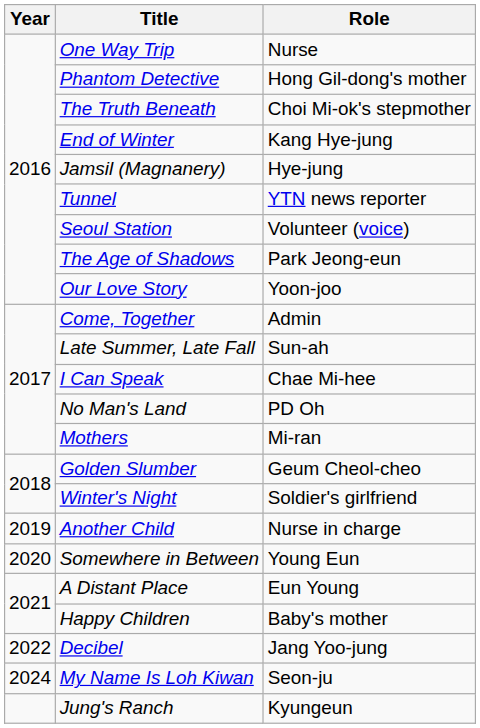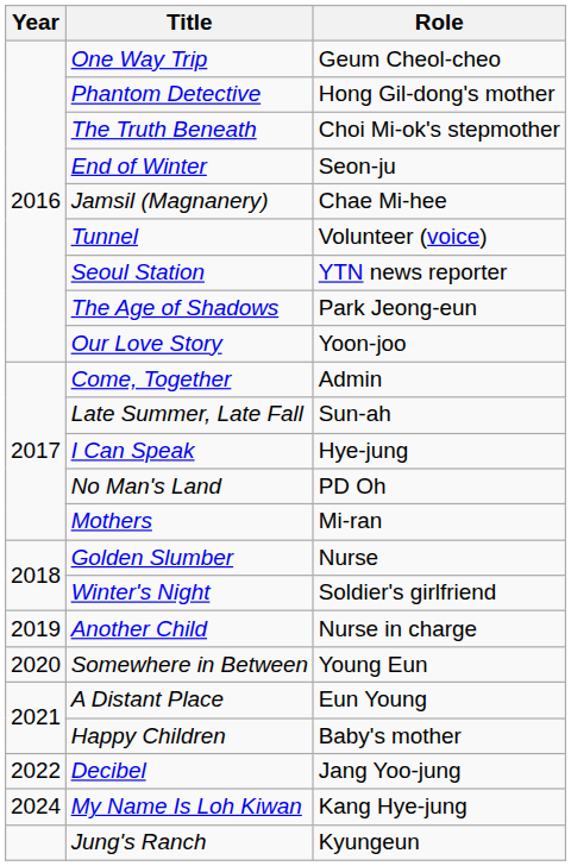 <table class="wikitable sortable">
 <tr>
 <th>Year</th>
 <th>Title</th>
 <th>Role</th>
 </tr>
 <tr>
 <td rowspan="9">2016</td>
 <td><em><a href='#'>One Way Trip</a></em></td>
-<td>Nurse</td>
+<td>Geum Cheol-cheo</td>
 </tr>
 <tr>
 <td><em><a href='#'>Phantom Detective</a></em></td>
 <td>Hong Gil-dong's mother</td>
 </tr>
 <tr>
 <td><em><a href='#'>The Truth Beneath</a></em></td>
 <td>Choi Mi-ok's stepmother</td>
 </tr>
 <tr>
 <td><em><a href='#'>End of Winter</a></em></td>
-<td>Kang Hye-jung</td>
+<td>Seon-ju</td>
 </tr>
 <tr>
 <td><em>Jamsil (Magnanery)</em></td>
-<td>Hye-jung</td>
+<td>Chae Mi-hee</td>
 </tr>
 <tr>
 <td><em><a href='#'>Tunnel</a></em></td>
-<td><a href='#'>YTN</a> news reporter</td>
+<td>Volunteer (<a href='#'>voice</a>)</td>
 </tr>
 <tr>
 <td><em><a href='#'>Seoul Station</a></em></td>
-<td>Volunteer (<a href='#'>voice</a>)</td>
+<td><a href='#'>YTN</a> news reporter</td>
 </tr>
 <tr>
 <td><em><a href='#'>The Age of Shadows</a></em></td>
 <td>Park Jeong-eun</td>
 </tr>
 <tr>
 <td><em><a href='#'>Our Love Story</a></em></td>
 <td>Yoon-joo</td>
 </tr>
 <tr>
 <td rowspan="5">2017</td>
 <td><em><a href='#'>Come, Together</a></em></td>
 <td>Admin</td>
 </tr>
 <tr>
 <td><em>Late Summer, Late Fall</em></td>
 <td>Sun-ah</td>
 </tr>
 <tr>
 <td><em><a href='#'>I Can Speak</a></em></td>
-<td>Chae Mi-hee</td>
+<td>Hye-jung</td>
 </tr>
 <tr>
 <td><em>No Man's Land</em></td>
 <td>PD Oh</td>
 </tr>
 <tr>
 <td><em><a href='#'>Mothers</a></em></td>
 <td>Mi-ran</td>
 </tr>
 <tr>
 <td rowspan="2">2018</td>
 <td><em><a href='#'>Golden Slumber</a></em></td>
-<td>Geum Cheol-cheo</td>
+<td>Nurse</td>
 </tr>
 <tr>
 <td><em><a href='#'>Winter's Night</a></em></td>
 <td>Soldier's girlfriend</td>
 </tr>
 <tr>
 <td>2019</td>
 <td><em><a href='#'>Another Child</a></em></td>
 <td>Nurse in charge</td>
 </tr>
 <tr>
 <td>2020</td>
 <td><em>Somewhere in Between</em></td>
 <td>Young Eun</td>
 </tr>
 <tr>
 <td rowspan="2">2021</td>
 <td><em>A Distant Place</em></td>
 <td>Eun Young</td>
 </tr>
 <tr>
 <td><em>Happy Children</em></td>
 <td>Baby's mother</td>
 </tr>
 <tr>
 <td>2022</td>
 <td><em><a href='#'>Decibel</a></em></td>
 <td>Jang Yoo-jung</td>
 </tr>
 <tr>
 <td>2024</td>
 <td><em><a href='#'>My Name Is Loh Kiwan</a></em></td>
-<td>Seon-ju</td>
+<td>Kang Hye-jung</td>
 </tr>
 <tr>
 <td></td>
 <td><em>Jung's Ranch</em></td>
 <td>Kyungeun</td>
 </tr>
 </table>
